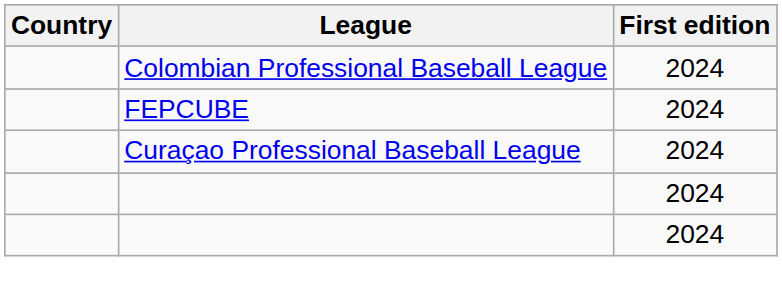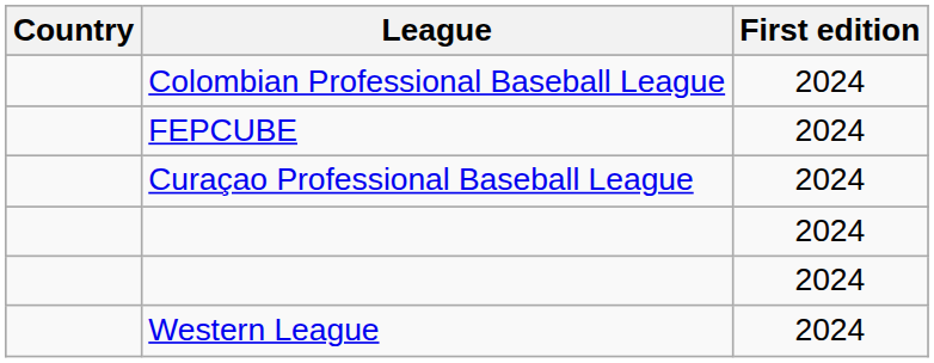 <table class="wikitable sortable">
 <tr>
 <th>Country</th>
 <th>League</th>
 <th>First edition</th>
 </tr>
 <tr>
 <td></td>
 <td><a href='#'>Colombian Professional Baseball League</a></td>
 <td style="text-align:center">2024</td>
 </tr>
 <tr>
 <td></td>
 <td><a href='#'>FEPCUBE</a></td>
 <td style="text-align:center">2024</td>
 </tr>
 <tr>
 <td></td>
 <td><a href='#'>Curaçao Professional Baseball League</a></td>
 <td style="text-align:center">2024</td>
 </tr>
 <tr>
 <td></td>
 <td></td>
 <td style="text-align:center">2024</td>
 </tr>
 <tr>
 <td></td>
 <td></td>
 <td style="text-align:center">2024</td>
 </tr>
+<tr>
+<td></td>
+<td><a href='#'>Western League</a></td>
+<td style="text-align:center">2024</td>
+</tr>
 </table>
